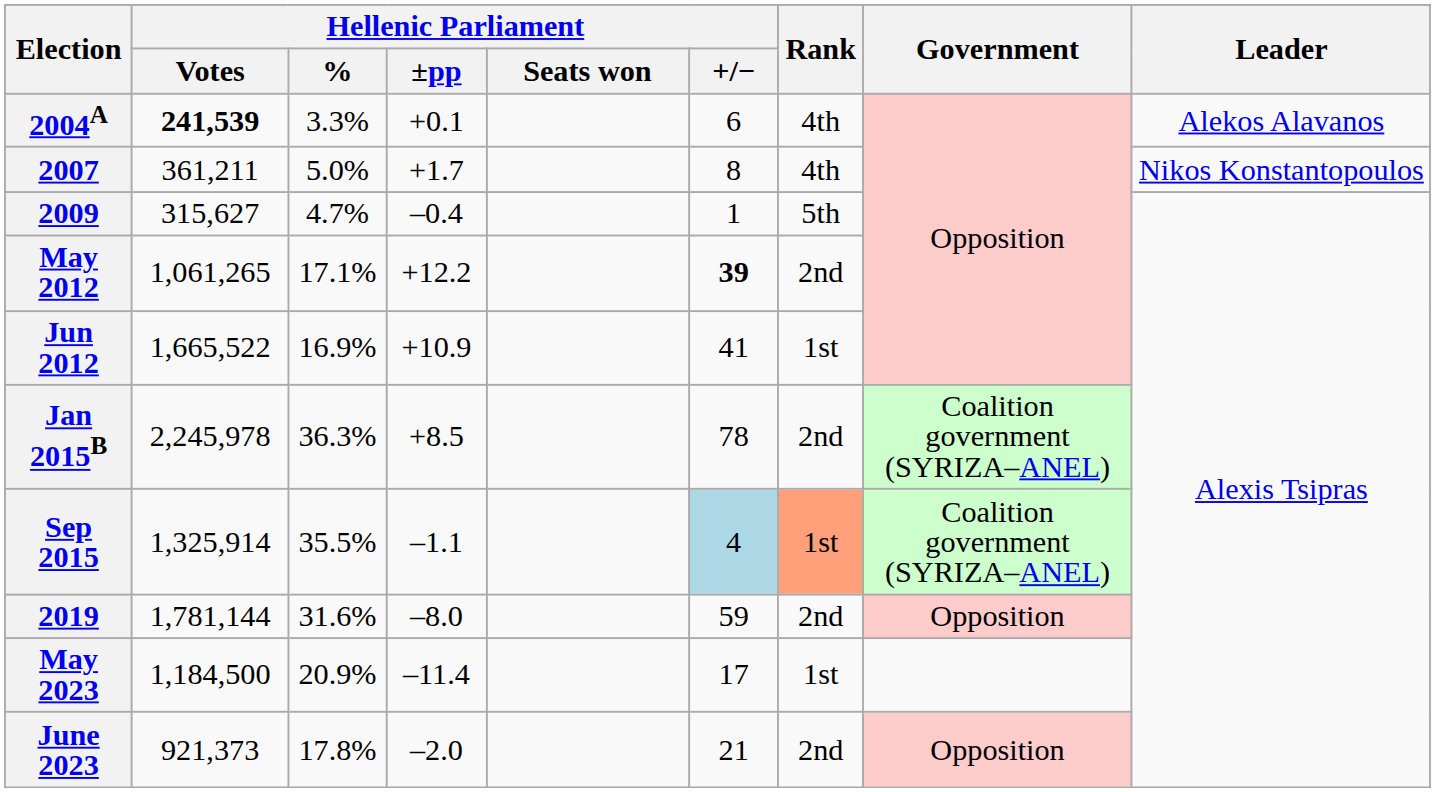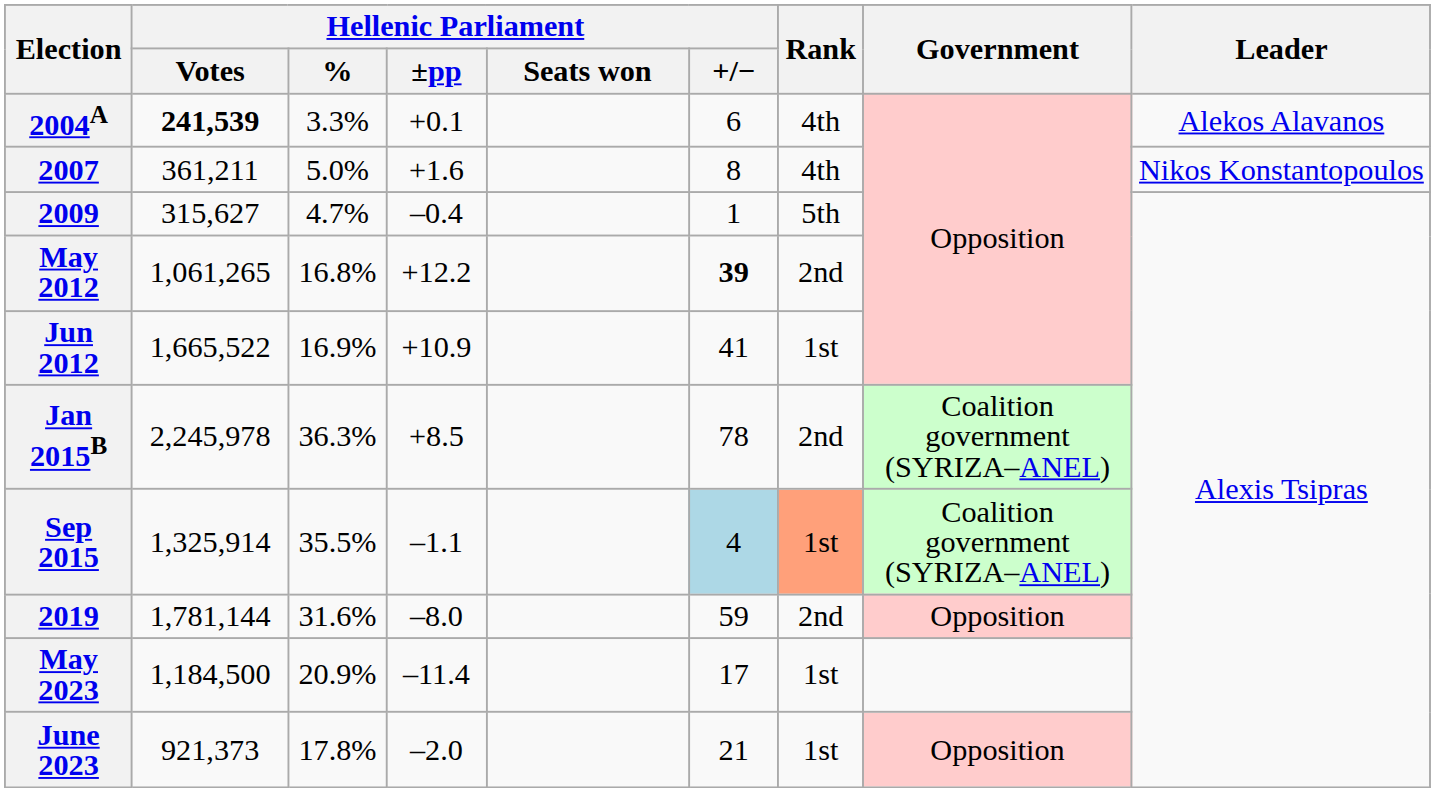 <table class="wikitable" style="text-align:center; line-height:16px;">
 <tr>
 <th rowspan="2" style="width:60px;">Election</th>
 <th colspan="5"><a href='#'>Hellenic Parliament</a></th>
 <th rowspan="2" style="width:30px;">Rank</th>
 <th rowspan="2" style="width:135px;">Government</th>
 <th rowspan="2">Leader</th>
 </tr>
 <tr>
 <th style="width:75px;">Votes</th>
 <th style="width:45px;">%</th>
 <th style="width:45px;">±<a href='#'>pp</a></th>
 <th style="width:100px;">Seats won</th>
 <th style="width:40px;">+/−</th>
 </tr>
 <tr>
 <th><a href='#'>2004</a><sup><strong>A</strong></sup></th>
 <td><strong>241,539</strong></td>
 <td>3.3%</td>
 <td>+0.1</td>
 <td></td>
 <td>6</td>
 <td>4th</td>
 <td rowspan="5" style="background:#fcc;">Opposition</td>
 <td><a href='#'>Alekos Alavanos</a></td>
 </tr>
 <tr>
 <th><a href='#'>2007</a></th>
 <td>361,211</td>
 <td>5.0%</td>
-<td>+1.7</td>
+<td>+1.6</td>
 <td></td>
 <td>8</td>
 <td>4th</td>
 <td><a href='#'>Nikos Konstantopoulos</a></td>
 </tr>
 <tr>
 <th><a href='#'>2009</a></th>
 <td>315,627</td>
 <td>4.7%</td>
 <td>–0.4</td>
 <td></td>
 <td>1</td>
 <td>5th</td>
 <td rowspan="8"><a href='#'>Alexis Tsipras</a></td>
 </tr>
 <tr>
 <th><a href='#'>May 2012</a></th>
 <td>1,061,265</td>
-<td>17.1%</td>
+<td>16.8%</td>
 <td>+12.2</td>
 <td></td>
 <td><strong>39</strong></td>
 <td>2nd</td>
 </tr>
 <tr>
 <th><a href='#'>Jun 2012</a></th>
 <td>1,665,522</td>
 <td>16.9%</td>
 <td>+10.9</td>
 <td></td>
 <td>41</td>
 <td>1st</td>
 </tr>
 <tr>
 <th><a href='#'>Jan 2015</a><sup><strong>B</strong></sup></th>
 <td>2,245,978</td>
 <td>36.3%</td>
 <td>+8.5</td>
 <td></td>
 <td>78</td>
 <td>2nd</td>
 <td style="background:#cfc;">Coalition government<br>(SYRIZA–<a href='#'>ANEL</a>)</td>
 </tr>
 <tr>
 <th><a href='#'>Sep 2015</a></th>
 <td>1,325,914</td>
 <td>35.5%</td>
 <td>–1.1</td>
 <td></td>
 <td style="background: lightblue;">4</td>
 <td style="background: lightsalmon;">1st</td>
 <td style="background:#cfc;">Coalition government<br>(SYRIZA–<a href='#'>ANEL</a>)</td>
 </tr>
 <tr>
 <th><a href='#'>2019</a></th>
 <td>1,781,144</td>
 <td>31.6%</td>
 <td>–8.0</td>
 <td></td>
 <td>59</td>
 <td>2nd</td>
 <td style="background:#fcc;">Opposition</td>
 </tr>
 <tr>
 <th><a href='#'>May 2023</a></th>
 <td>1,184,500</td>
 <td>20.9%</td>
 <td>–11.4</td>
 <td></td>
 <td>17</td>
 <td>1st</td>
 <td></td>
 </tr>
 <tr>
 <th><a href='#'>June 2023</a></th>
 <td>921,373</td>
 <td>17.8%</td>
 <td>–2.0</td>
 <td></td>
 <td>21</td>
-<td>2nd</td>
+<td>1st</td>
 <td style="background:#fcc;">Opposition</td>
 </tr>
 </table>
